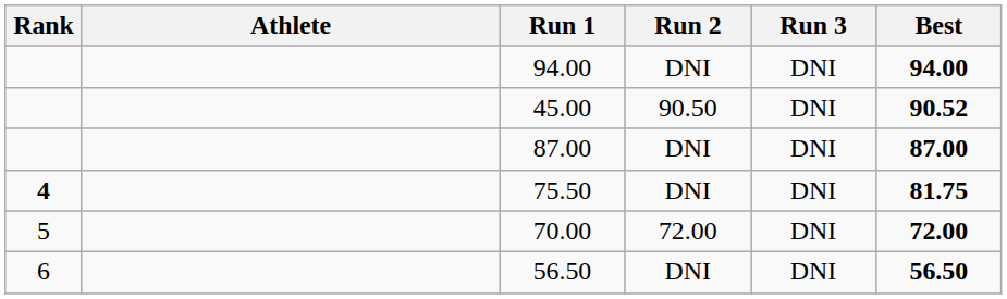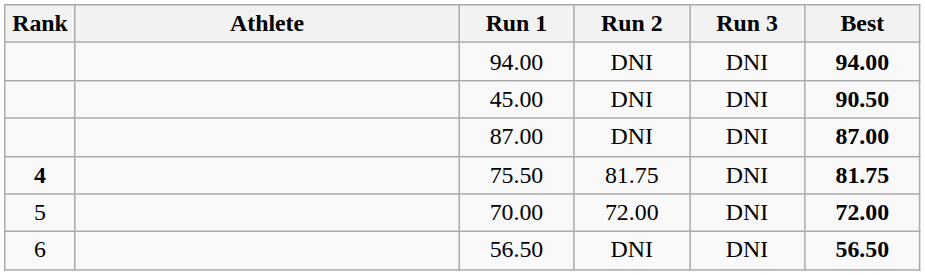 <table class=wikitable style="text-align:center">
 <tr>
 <th width=40>Rank</th>
 <th width=250>Athlete</th>
 <th width=70>Run 1</th>
 <th width=70>Run 2</th>
 <th width=70>Run 3</th>
 <th width=70>Best</th>
 </tr>
 <tr>
 <td></td>
 <td align=left></td>
 <td>94.00</td>
 <td>DNI</td>
 <td>DNI</td>
 <td><strong>94.00</strong></td>
 </tr>
 <tr>
 <td></td>
 <td align=left></td>
 <td>45.00</td>
-<td>90.50</td>
 <td>DNI</td>
-<td><strong>90.52</strong></td>
+<td>DNI</td>
+<td><strong>90.50</strong></td>
 </tr>
 <tr>
 <td></td>
 <td align=left></td>
 <td>87.00</td>
 <td>DNI</td>
 <td>DNI</td>
 <td><strong>87.00</strong></td>
 </tr>
 <tr>
 <td><strong>4</strong></td>
 <td align=left></td>
 <td>75.50</td>
-<td>DNI</td>
+<td>81.75</td>
 <td>DNI</td>
 <td><strong>81.75</strong></td>
 </tr>
 <tr>
 <td>5</td>
 <td align=left></td>
 <td>70.00</td>
 <td>72.00</td>
 <td>DNI</td>
 <td><strong>72.00</strong></td>
 </tr>
 <tr>
 <td>6</td>
 <td align=left></td>
 <td>56.50</td>
 <td>DNI</td>
 <td>DNI</td>
 <td><strong>56.50</strong></td>
 </tr>
 </table>
